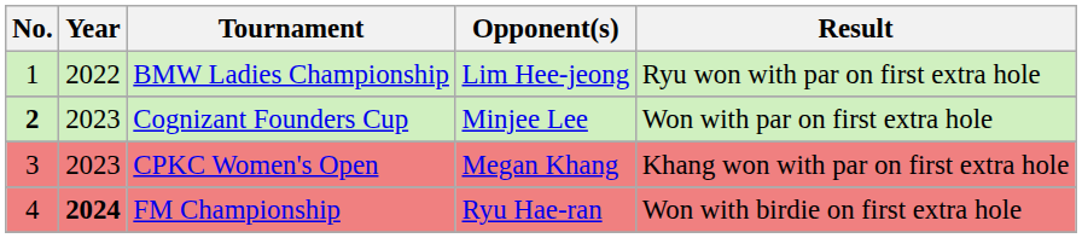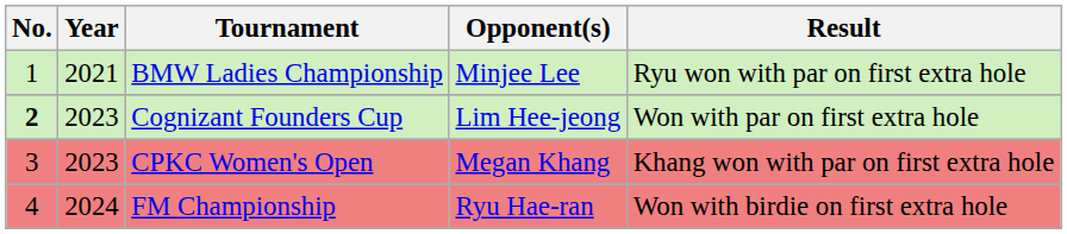 <table class="wikitable" style="font-size:95%;">
 <tr>
 <th>No.</th>
 <th>Year</th>
 <th>Tournament</th>
 <th>Opponent(s)</th>
 <th>Result</th>
 </tr>
 <tr style="background:#D0F0C0;">
 <td align=center>1</td>
-<td align=center>2022</td>
+<td align=center>2021</td>
 <td><a href='#'>BMW Ladies Championship</a></td>
-<td> <a href='#'>Lim Hee-jeong</a></td>
+<td> <a href='#'>Minjee Lee</a></td>
 <td>Ryu won with par on first extra hole</td>
 </tr>
 <tr>
 </tr>
 <tr style="background:#D0F0C0;">
 <td align=center><strong>2</strong></td>
 <td align=center>2023</td>
 <td><a href='#'>Cognizant Founders Cup</a></td>
-<td> <a href='#'>Minjee Lee</a></td>
+<td> <a href='#'>Lim Hee-jeong</a></td>
 <td>Won with par on first extra hole</td>
 </tr>
 <tr>
 </tr>
 <tr style="background:#F08080;">
 <td align=center>3</td>
 <td align=center>2023</td>
 <td><a href='#'>CPKC Women's Open</a></td>
 <td> <a href='#'>Megan Khang</a></td>
 <td>Khang won with par on first extra hole</td>
 </tr>
 <tr>
 </tr>
 <tr style="background:#F08080;">
 <td align=center>4</td>
-<td align=center><strong>2024</strong></td>
+<td align=center>2024</td>
 <td><a href='#'>FM Championship</a></td>
 <td> <a href='#'>Ryu Hae-ran</a></td>
 <td>Won with birdie on first extra hole</td>
 </tr>
 <tr>
 </tr>
 </table>
